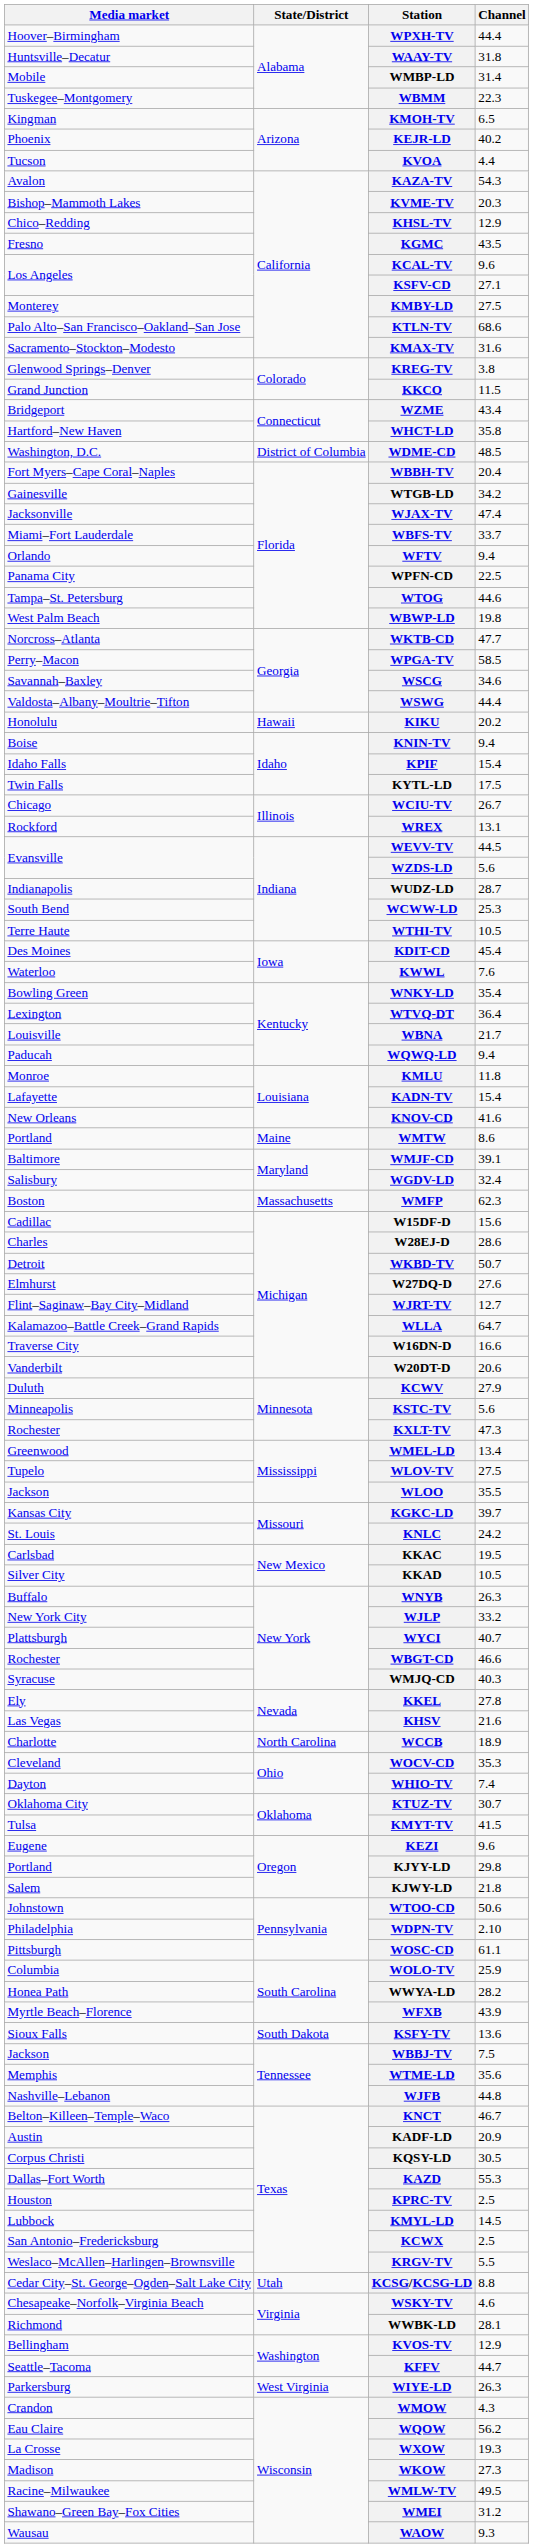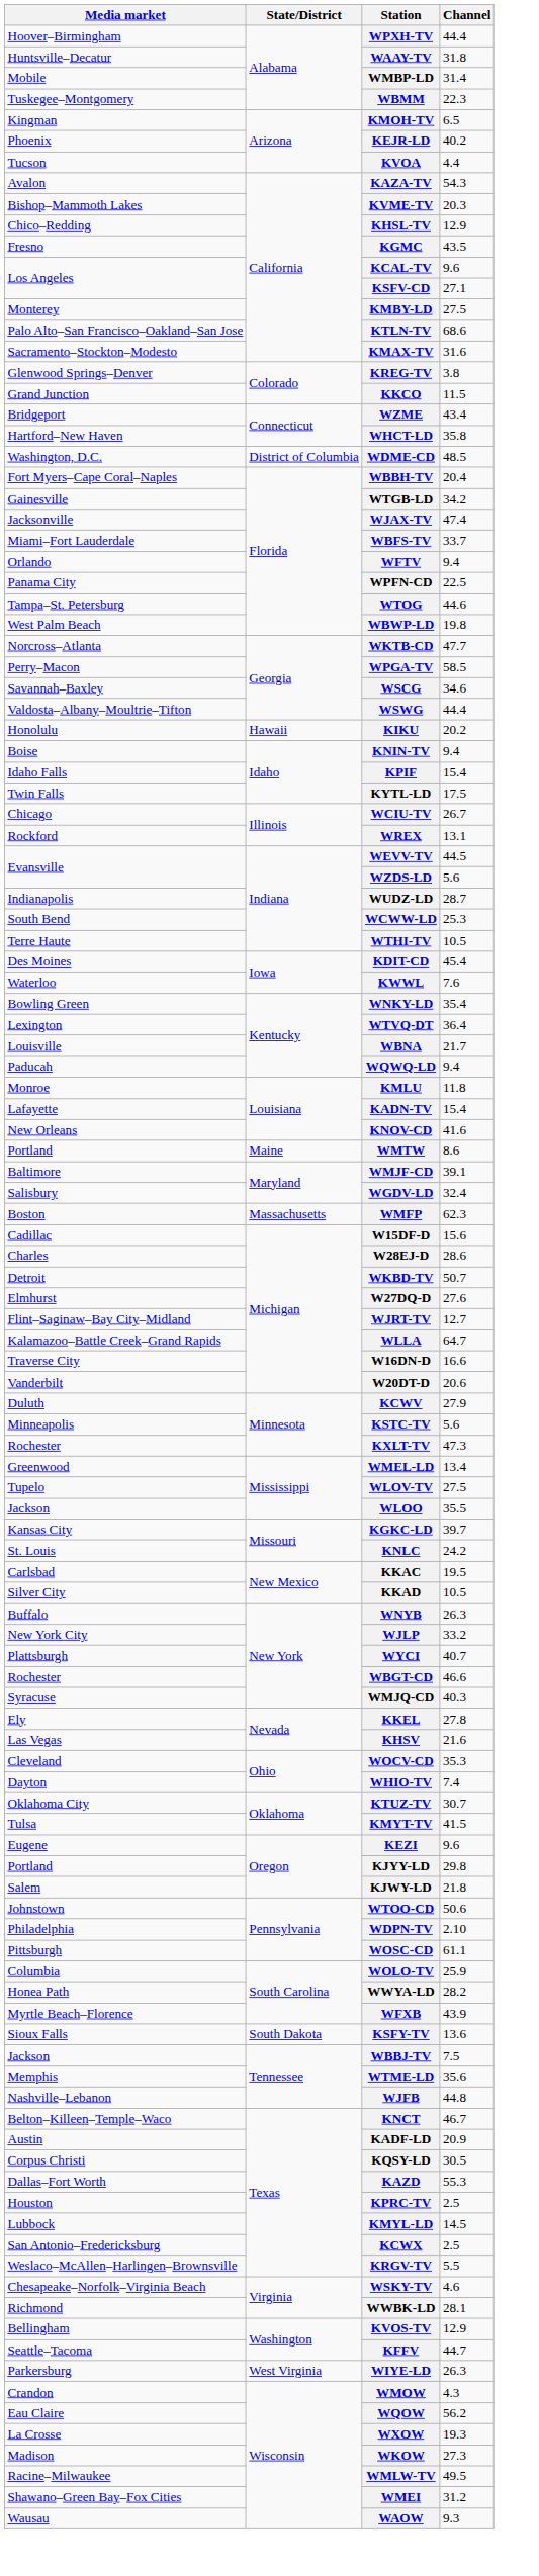 <table class="wikitable sortable">
 <tr>
 <th scope="col"><a href='#'>Media market</a></th>
 <th scope="col">State/District</th>
 <th scope="col">Station</th>
 <th scope="col">Channel</th>
 </tr>
 <tr>
 <td><a href='#'>Hoover</a>–<a href='#'>Birmingham</a></td>
 <td rowspan="4"><a href='#'>Alabama</a></td>
 <th scope="row"><a href='#'>WPXH-TV</a></th>
 <td>44.4</td>
 </tr>
 <tr>
 <td><a href='#'>Huntsville</a>–<a href='#'>Decatur</a></td>
 <th scope="row"><a href='#'>WAAY-TV</a></th>
 <td>31.8</td>
 </tr>
 <tr>
 <td><a href='#'>Mobile</a></td>
 <th scope="row">WMBP-LD</th>
 <td>31.4</td>
 </tr>
 <tr>
 <td><a href='#'>Tuskegee</a>–<a href='#'>Montgomery</a></td>
 <th scope="row"><a href='#'>WBMM</a></th>
 <td>22.3</td>
 </tr>
 <tr>
 <td><a href='#'>Kingman</a></td>
 <td rowspan="3"><a href='#'>Arizona</a></td>
 <th scope="row"><a href='#'>KMOH-TV</a></th>
 <td>6.5</td>
 </tr>
 <tr>
 <td><a href='#'>Phoenix</a></td>
 <th scope="row"><a href='#'>KEJR-LD</a></th>
 <td>40.2</td>
 </tr>
 <tr>
 <td><a href='#'>Tucson</a></td>
 <th scope="row"><a href='#'>KVOA</a></th>
 <td>4.4</td>
 </tr>
 <tr>
 <td><a href='#'>Avalon</a></td>
 <td rowspan="9"><a href='#'>California</a></td>
 <th scope="row"><a href='#'>KAZA-TV</a></th>
 <td>54.3</td>
 </tr>
 <tr>
 <td><a href='#'>Bishop</a>–<a href='#'>Mammoth Lakes</a></td>
 <th scope="row"><a href='#'>KVME-TV</a></th>
 <td>20.3</td>
 </tr>
 <tr>
 <td><a href='#'>Chico</a>–<a href='#'>Redding</a></td>
 <th scope="row"><a href='#'>KHSL-TV</a></th>
 <td>12.9</td>
 </tr>
 <tr>
 <td><a href='#'>Fresno</a></td>
 <th scope="row"><a href='#'>KGMC</a></th>
 <td>43.5</td>
 </tr>
 <tr>
 <td rowspan="2"><a href='#'>Los Angeles</a></td>
 <th scope="row"><a href='#'>KCAL-TV</a></th>
 <td>9.6</td>
 </tr>
 <tr>
 <th scope="row"><a href='#'>KSFV-CD</a></th>
 <td>27.1</td>
 </tr>
 <tr>
 <td><a href='#'>Monterey</a></td>
 <th scope="row"><a href='#'>KMBY-LD</a></th>
 <td>27.5</td>
 </tr>
 <tr>
 <td><a href='#'>Palo Alto</a>–<a href='#'>San Francisco</a>–<a href='#'>Oakland</a>–<a href='#'>San Jose</a></td>
 <th scope="row"><a href='#'>KTLN-TV</a></th>
 <td>68.6</td>
 </tr>
 <tr>
 <td><a href='#'>Sacramento</a>–<a href='#'>Stockton</a>–<a href='#'>Modesto</a></td>
 <th scope="row"><a href='#'>KMAX-TV</a></th>
 <td>31.6</td>
 </tr>
 <tr>
 <td><a href='#'>Glenwood Springs</a>–<a href='#'>Denver</a></td>
 <td rowspan="2"><a href='#'>Colorado</a></td>
 <th scope="row"><a href='#'>KREG-TV</a></th>
 <td>3.8</td>
 </tr>
 <tr>
 <td><a href='#'>Grand Junction</a></td>
 <th scope="row"><a href='#'>KKCO</a></th>
 <td>11.5</td>
 </tr>
 <tr>
 <td><a href='#'>Bridgeport</a></td>
 <td rowspan="2"><a href='#'>Connecticut</a></td>
 <th scope="row"><a href='#'>WZME</a></th>
 <td>43.4</td>
 </tr>
 <tr>
 <td><a href='#'>Hartford</a>–<a href='#'>New Haven</a></td>
 <th scope="row"><a href='#'>WHCT-LD</a></th>
 <td>35.8</td>
 </tr>
 <tr>
 <td><a href='#'>Washington, D.C.</a></td>
 <td><a href='#'>District of Columbia</a></td>
 <th scope="row"><a href='#'>WDME-CD</a></th>
 <td>48.5</td>
 </tr>
 <tr>
 <td><a href='#'>Fort Myers</a>–<a href='#'>Cape Coral</a>–<a href='#'>Naples</a></td>
 <td rowspan="8"><a href='#'>Florida</a></td>
 <th scope="row"><a href='#'>WBBH-TV</a></th>
 <td>20.4</td>
 </tr>
 <tr>
 <td><a href='#'>Gainesville</a></td>
 <th scope="row">WTGB-LD</th>
 <td>34.2</td>
 </tr>
 <tr>
 <td><a href='#'>Jacksonville</a></td>
 <th scope="row"><a href='#'>WJAX-TV</a></th>
 <td>47.4</td>
 </tr>
 <tr>
 <td><a href='#'>Miami</a>–<a href='#'>Fort Lauderdale</a></td>
 <th scope="row"><a href='#'>WBFS-TV</a></th>
 <td>33.7</td>
 </tr>
 <tr>
 <td><a href='#'>Orlando</a></td>
 <th scope="row"><a href='#'>WFTV</a></th>
 <td>9.4</td>
 </tr>
 <tr>
 <td><a href='#'>Panama City</a></td>
 <th scope="row">WPFN-CD</th>
 <td>22.5</td>
 </tr>
 <tr>
 <td><a href='#'>Tampa</a>–<a href='#'>St. Petersburg</a></td>
 <th scope="row"><a href='#'>WTOG</a></th>
 <td>44.6</td>
 </tr>
 <tr>
 <td><a href='#'>West Palm Beach</a></td>
 <th scope="row"><a href='#'>WBWP-LD</a></th>
 <td>19.8</td>
 </tr>
 <tr>
 <td><a href='#'>Norcross</a>–<a href='#'>Atlanta</a></td>
 <td rowspan="4"><a href='#'>Georgia</a></td>
 <th scope="row"><a href='#'>WKTB-CD</a></th>
 <td>47.7</td>
 </tr>
 <tr>
 <td><a href='#'>Perry</a>–<a href='#'>Macon</a></td>
 <th scope="row"><a href='#'>WPGA-TV</a></th>
 <td>58.5</td>
 </tr>
 <tr>
 <td><a href='#'>Savannah</a>–<a href='#'>Baxley</a></td>
 <th scope="row"><a href='#'>WSCG</a></th>
 <td>34.6</td>
 </tr>
 <tr>
 <td><a href='#'>Valdosta</a>–<a href='#'>Albany</a>–<a href='#'>Moultrie</a>–<a href='#'>Tifton</a></td>
 <th scope="row"><a href='#'>WSWG</a></th>
 <td>44.4</td>
 </tr>
 <tr>
 <td><a href='#'>Honolulu</a></td>
 <td><a href='#'>Hawaii</a></td>
 <th scope="row"><a href='#'>KIKU</a></th>
 <td>20.2</td>
 </tr>
 <tr>
 <td><a href='#'>Boise</a></td>
 <td rowspan="3"><a href='#'>Idaho</a></td>
 <th scope="row"><a href='#'>KNIN-TV</a></th>
 <td>9.4</td>
 </tr>
 <tr>
 <td><a href='#'>Idaho Falls</a></td>
 <th scope="row"><a href='#'>KPIF</a></th>
 <td>15.4</td>
 </tr>
 <tr>
 <td><a href='#'>Twin Falls</a></td>
 <th scope="row">KYTL-LD</th>
 <td>17.5</td>
 </tr>
 <tr>
 <td><a href='#'>Chicago</a></td>
 <td rowspan="2"><a href='#'>Illinois</a></td>
 <th scope="row"><a href='#'>WCIU-TV</a></th>
 <td>26.7</td>
 </tr>
 <tr>
 <td><a href='#'>Rockford</a></td>
 <th scope="row"><a href='#'>WREX</a></th>
 <td>13.1</td>
 </tr>
 <tr>
 <td rowspan="2"><a href='#'>Evansville</a></td>
 <td rowspan="5"><a href='#'>Indiana</a></td>
 <th scope="row"><a href='#'>WEVV-TV</a></th>
 <td>44.5</td>
 </tr>
 <tr>
 <th scope="row"><a href='#'>WZDS-LD</a></th>
 <td>5.6</td>
 </tr>
 <tr>
 <td><a href='#'>Indianapolis</a></td>
 <th scope="row">WUDZ-LD</th>
 <td>28.7</td>
 </tr>
 <tr>
 <td><a href='#'>South Bend</a></td>
 <th scope="row"><a href='#'>WCWW-LD</a></th>
 <td>25.3</td>
 </tr>
 <tr>
 <td><a href='#'>Terre Haute</a></td>
 <th scope="row"><a href='#'>WTHI-TV</a></th>
 <td>10.5</td>
 </tr>
 <tr>
 <td><a href='#'>Des Moines</a></td>
 <td rowspan="2"><a href='#'>Iowa</a></td>
 <th scope="row"><a href='#'>KDIT-CD</a></th>
 <td>45.4</td>
 </tr>
 <tr>
 <td><a href='#'>Waterloo</a></td>
 <th scope="row"><a href='#'>KWWL</a></th>
 <td>7.6</td>
 </tr>
 <tr>
 <td><a href='#'>Bowling Green</a></td>
 <td rowspan="4"><a href='#'>Kentucky</a></td>
 <th scope="row"><a href='#'>WNKY-LD</a></th>
 <td>35.4</td>
 </tr>
 <tr>
 <td><a href='#'>Lexington</a></td>
 <th scope="row"><a href='#'>WTVQ-DT</a></th>
 <td>36.4</td>
 </tr>
 <tr>
 <td><a href='#'>Louisville</a></td>
 <th scope="row"><a href='#'>WBNA</a></th>
 <td>21.7</td>
 </tr>
 <tr>
 <td><a href='#'>Paducah</a></td>
 <th scope="row"><a href='#'>WQWQ-LD</a></th>
 <td>9.4</td>
 </tr>
 <tr>
 <td><a href='#'>Monroe</a></td>
 <td rowspan="3"><a href='#'>Louisiana</a></td>
 <th scope="row"><a href='#'>KMLU</a></th>
 <td>11.8</td>
 </tr>
 <tr>
 <td><a href='#'>Lafayette</a></td>
 <th scope="row"><a href='#'>KADN-TV</a></th>
 <td>15.4</td>
 </tr>
 <tr>
 <td><a href='#'>New Orleans</a></td>
 <th scope="row"><a href='#'>KNOV-CD</a></th>
 <td>41.6</td>
 </tr>
 <tr>
 <td><a href='#'>Portland</a></td>
 <td><a href='#'>Maine</a></td>
 <th scope="row"><a href='#'>WMTW</a></th>
 <td>8.6</td>
 </tr>
 <tr>
 <td><a href='#'>Baltimore</a></td>
 <td rowspan="2"><a href='#'>Maryland</a></td>
 <th scope="row"><a href='#'>WMJF-CD</a></th>
 <td>39.1</td>
 </tr>
 <tr>
 <td><a href='#'>Salisbury</a></td>
 <th scope="row"><a href='#'>WGDV-LD</a></th>
 <td>32.4</td>
 </tr>
 <tr>
 <td><a href='#'>Boston</a></td>
 <td><a href='#'>Massachusetts</a></td>
 <th scope="row"><a href='#'>WMFP</a></th>
 <td>62.3</td>
 </tr>
 <tr>
 <td><a href='#'>Cadillac</a></td>
 <td rowspan="8"><a href='#'>Michigan</a></td>
 <th scope="row">W15DF-D</th>
 <td>15.6</td>
 </tr>
 <tr>
 <td><a href='#'>Charles</a></td>
 <th scope="row">W28EJ-D</th>
 <td>28.6</td>
 </tr>
 <tr>
 <td><a href='#'>Detroit</a></td>
 <th scope="row"><a href='#'>WKBD-TV</a></th>
 <td>50.7</td>
 </tr>
 <tr>
 <td><a href='#'>Elmhurst</a></td>
 <th scope="row">W27DQ-D</th>
 <td>27.6</td>
 </tr>
 <tr>
 <td><a href='#'>Flint</a>–<a href='#'>Saginaw</a>–<a href='#'>Bay City</a>–<a href='#'>Midland</a></td>
 <th scope="row"><a href='#'>WJRT-TV</a></th>
 <td>12.7</td>
 </tr>
 <tr>
 <td><a href='#'>Kalamazoo</a>–<a href='#'>Battle Creek</a>–<a href='#'>Grand Rapids</a></td>
 <th scope="row"><a href='#'>WLLA</a></th>
 <td>64.7</td>
 </tr>
 <tr>
 <td><a href='#'>Traverse City</a></td>
 <th scope="row">W16DN-D</th>
 <td>16.6</td>
 </tr>
 <tr>
 <td><a href='#'>Vanderbilt</a></td>
 <th scope="row">W20DT-D</th>
 <td>20.6</td>
 </tr>
 <tr>
 <td><a href='#'>Duluth</a></td>
 <td rowspan="3"><a href='#'>Minnesota</a></td>
 <th scope="row"><a href='#'>KCWV</a></th>
 <td>27.9</td>
 </tr>
 <tr>
 <td><a href='#'>Minneapolis</a></td>
 <th scope="row"><a href='#'>KSTC-TV</a></th>
 <td>5.6</td>
 </tr>
 <tr>
 <td><a href='#'>Rochester</a></td>
 <th scope="row"><a href='#'>KXLT-TV</a></th>
 <td>47.3</td>
 </tr>
 <tr>
 <td><a href='#'>Greenwood</a></td>
 <td rowspan="3"><a href='#'>Mississippi</a></td>
 <th scope="row"><a href='#'>WMEL-LD</a></th>
 <td>13.4</td>
 </tr>
 <tr>
 <td><a href='#'>Tupelo</a></td>
 <th scope="row"><a href='#'>WLOV-TV</a></th>
 <td>27.5</td>
 </tr>
 <tr>
 <td><a href='#'>Jackson</a></td>
 <th scope="row"><a href='#'>WLOO</a></th>
 <td>35.5</td>
 </tr>
 <tr>
 <td><a href='#'>Kansas City</a></td>
 <td rowspan="2"><a href='#'>Missouri</a></td>
 <th scope="row"><a href='#'>KGKC-LD</a></th>
 <td>39.7</td>
 </tr>
 <tr>
 <td><a href='#'>St. Louis</a></td>
 <th scope="row"><a href='#'>KNLC</a></th>
 <td>24.2</td>
 </tr>
 <tr>
 <td><a href='#'>Carlsbad</a></td>
 <td rowspan="2"><a href='#'>New Mexico</a></td>
 <th scope="row">KKAC</th>
 <td>19.5</td>
 </tr>
 <tr>
 <td><a href='#'>Silver City</a></td>
 <th scope="row">KKAD</th>
 <td>10.5</td>
 </tr>
 <tr>
 <td><a href='#'>Buffalo</a></td>
 <td rowspan="5"><a href='#'>New York</a></td>
 <th scope="row"><a href='#'>WNYB</a></th>
 <td>26.3</td>
 </tr>
 <tr>
 <td><a href='#'>New York City</a></td>
 <th scope="row"><a href='#'>WJLP</a></th>
 <td>33.2</td>
 </tr>
 <tr>
 <td><a href='#'>Plattsburgh</a></td>
 <th scope="row"><a href='#'>WYCI</a></th>
 <td>40.7</td>
 </tr>
 <tr>
 <td><a href='#'>Rochester</a></td>
 <th scope="row"><a href='#'>WBGT-CD</a></th>
 <td>46.6</td>
 </tr>
 <tr>
 <td><a href='#'>Syracuse</a></td>
 <th scope="row">WMJQ-CD</th>
 <td>40.3</td>
 </tr>
 <tr>
 <td><a href='#'>Ely</a></td>
 <td rowspan="2"><a href='#'>Nevada</a></td>
 <th scope="row"><a href='#'>KKEL</a></th>
 <td>27.8</td>
 </tr>
 <tr>
 <td><a href='#'>Las Vegas</a></td>
 <th scope="row"><a href='#'>KHSV</a></th>
 <td>21.6</td>
 </tr>
 <tr>
-<td><a href='#'>Charlotte</a></td>
-<td><a href='#'>North Carolina</a></td>
-<th scope="row"><a href='#'>WCCB</a></th>
-<td>18.9</td>
-</tr>
-<tr>
 <td><a href='#'>Cleveland</a></td>
 <td rowspan="2"><a href='#'>Ohio</a></td>
 <th scope="row"><a href='#'>WOCV-CD</a></th>
 <td>35.3</td>
 </tr>
 <tr>
 <td><a href='#'>Dayton</a></td>
 <th scope="row"><a href='#'>WHIO-TV</a></th>
 <td>7.4</td>
 </tr>
 <tr>
 <td><a href='#'>Oklahoma City</a></td>
 <td rowspan="2"><a href='#'>Oklahoma</a></td>
 <th scope="row"><a href='#'>KTUZ-TV</a></th>
 <td>30.7</td>
 </tr>
 <tr>
 <td><a href='#'>Tulsa</a></td>
 <th scope="row"><a href='#'>KMYT-TV</a></th>
 <td>41.5</td>
 </tr>
 <tr>
 <td><a href='#'>Eugene</a></td>
 <td rowspan="3"><a href='#'>Oregon</a></td>
 <th scope="row"><a href='#'>KEZI</a></th>
 <td>9.6</td>
 </tr>
 <tr>
 <td><a href='#'>Portland</a></td>
 <th scope="row">KJYY-LD</th>
 <td>29.8</td>
 </tr>
 <tr>
 <td><a href='#'>Salem</a></td>
 <th scope="row">KJWY-LD</th>
 <td>21.8</td>
 </tr>
 <tr>
 <td><a href='#'>Johnstown</a></td>
 <td rowspan="3"><a href='#'>Pennsylvania</a></td>
 <th scope="row"><a href='#'>WTOO-CD</a></th>
 <td>50.6</td>
 </tr>
 <tr>
 <td><a href='#'>Philadelphia</a></td>
 <th scope="row"><a href='#'>WDPN-TV</a></th>
 <td>2.10</td>
 </tr>
 <tr>
 <td><a href='#'>Pittsburgh</a></td>
 <th scope="row"><a href='#'>WOSC-CD</a></th>
 <td>61.1</td>
 </tr>
 <tr>
 <td><a href='#'>Columbia</a></td>
 <td rowspan="3"><a href='#'>South Carolina</a></td>
 <th scope="row"><a href='#'>WOLO-TV</a></th>
 <td>25.9</td>
 </tr>
 <tr>
 <td><a href='#'>Honea Path</a></td>
 <th scope="row">WWYA-LD</th>
 <td>28.2</td>
 </tr>
 <tr>
 <td><a href='#'>Myrtle Beach</a>–<a href='#'>Florence</a></td>
 <th scope="row"><a href='#'>WFXB</a></th>
 <td>43.9</td>
 </tr>
 <tr>
 <td><a href='#'>Sioux Falls</a></td>
 <td><a href='#'>South Dakota</a></td>
 <th scope="row"><a href='#'>KSFY-TV</a></th>
 <td>13.6</td>
 </tr>
 <tr>
 <td><a href='#'>Jackson</a></td>
 <td rowspan="3"><a href='#'>Tennessee</a></td>
 <th scope="row"><a href='#'>WBBJ-TV</a></th>
 <td>7.5</td>
 </tr>
 <tr>
 <td><a href='#'>Memphis</a></td>
 <th scope="row"><a href='#'>WTME-LD</a></th>
 <td>35.6</td>
 </tr>
 <tr>
 <td><a href='#'>Nashville</a>–<a href='#'>Lebanon</a></td>
 <th scope="row"><a href='#'>WJFB</a></th>
 <td>44.8</td>
 </tr>
 <tr>
 <td><a href='#'>Belton</a>–<a href='#'>Killeen</a>–<a href='#'>Temple</a>–<a href='#'>Waco</a></td>
 <td rowspan="8"><a href='#'>Texas</a></td>
 <th scope="row"><a href='#'>KNCT</a></th>
 <td>46.7</td>
 </tr>
 <tr>
 <td><a href='#'>Austin</a></td>
 <th scope="row">KADF-LD</th>
 <td>20.9</td>
 </tr>
 <tr>
 <td><a href='#'>Corpus Christi</a></td>
 <th scope="row">KQSY-LD</th>
 <td>30.5</td>
 </tr>
 <tr>
 <td><a href='#'>Dallas</a>–<a href='#'>Fort Worth</a></td>
 <th scope="row"><a href='#'>KAZD</a></th>
 <td>55.3</td>
 </tr>
 <tr>
 <td><a href='#'>Houston</a></td>
 <th scope="row"><a href='#'>KPRC-TV</a></th>
 <td>2.5</td>
 </tr>
 <tr>
 <td><a href='#'>Lubbock</a></td>
 <th scope="row"><a href='#'>KMYL-LD</a></th>
 <td>14.5</td>
 </tr>
 <tr>
 <td><a href='#'>San Antonio</a>–<a href='#'>Fredericksburg</a></td>
 <th scope="row"><a href='#'>KCWX</a></th>
 <td>2.5</td>
 </tr>
 <tr>
 <td><a href='#'>Weslaco</a>–<a href='#'>McAllen</a>–<a href='#'>Harlingen</a>–<a href='#'>Brownsville</a></td>
 <th scope="row"><a href='#'>KRGV-TV</a></th>
 <td>5.5</td>
 </tr>
 <tr>
-<td><a href='#'>Cedar City</a>–<a href='#'>St. George</a>–<a href='#'>Ogden</a>–<a href='#'>Salt Lake City</a></td>
-<td><a href='#'>Utah</a></td>
-<th scope="row"><a href='#'>KCSG</a>/<a href='#'>KCSG-LD</a></th>
-<td>8.8</td>
-</tr>
-<tr>
 <td><a href='#'>Chesapeake</a>–<a href='#'>Norfolk</a>–<a href='#'>Virginia Beach</a></td>
 <td rowspan="2"><a href='#'>Virginia</a></td>
 <th scope="row"><a href='#'>WSKY-TV</a></th>
 <td>4.6</td>
 </tr>
 <tr>
 <td><a href='#'>Richmond</a></td>
 <th scope="row">WWBK-LD</th>
 <td>28.1</td>
 </tr>
 <tr>
 <td><a href='#'>Bellingham</a></td>
 <td rowspan="2"><a href='#'>Washington</a></td>
 <th scope="row"><a href='#'>KVOS-TV</a></th>
 <td>12.9</td>
 </tr>
 <tr>
 <td><a href='#'>Seattle</a>–<a href='#'>Tacoma</a></td>
 <th scope="row"><a href='#'>KFFV</a></th>
 <td>44.7</td>
 </tr>
 <tr>
 <td><a href='#'>Parkersburg</a></td>
 <td><a href='#'>West Virginia</a></td>
 <th scope="row"><a href='#'>WIYE-LD</a></th>
 <td>26.3</td>
 </tr>
 <tr>
 <td><a href='#'>Crandon</a></td>
 <td rowspan="7"><a href='#'>Wisconsin</a></td>
 <th scope="row"><a href='#'>WMOW</a></th>
 <td>4.3</td>
 </tr>
 <tr>
 <td><a href='#'>Eau Claire</a></td>
 <th scope="row"><a href='#'>WQOW</a></th>
 <td>56.2</td>
 </tr>
 <tr>
 <td><a href='#'>La Crosse</a></td>
 <th scope="row"><a href='#'>WXOW</a></th>
 <td>19.3</td>
 </tr>
 <tr>
 <td><a href='#'>Madison</a></td>
 <th scope="row"><a href='#'>WKOW</a></th>
 <td>27.3</td>
 </tr>
 <tr>
 <td><a href='#'>Racine</a>–<a href='#'>Milwaukee</a></td>
 <th scope="row"><a href='#'>WMLW-TV</a></th>
 <td>49.5</td>
 </tr>
 <tr>
 <td><a href='#'>Shawano</a>–<a href='#'>Green Bay</a>–<a href='#'>Fox Cities</a></td>
 <th scope="row"><a href='#'>WMEI</a></th>
 <td>31.2</td>
 </tr>
 <tr>
 <td><a href='#'>Wausau</a></td>
 <th scope="row"><a href='#'>WAOW</a></th>
 <td>9.3</td>
 </tr>
 </table>
